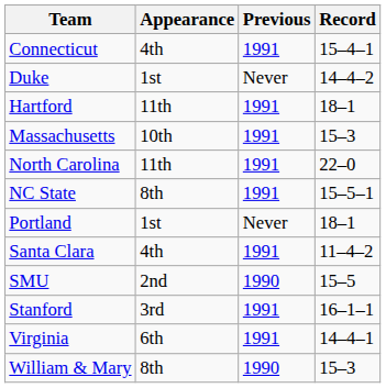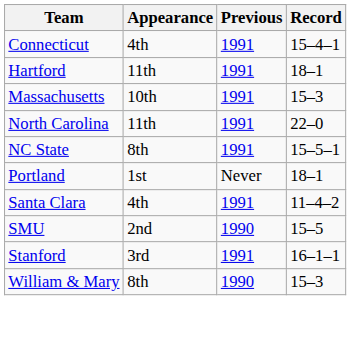 <table class="wikitable sortable">
 <tr>
 <th>Team</th>
 <th>Appearance</th>
 <th>Previous</th>
 <th>Record</th>
 </tr>
 <tr>
 <td><a href='#'>Connecticut</a></td>
 <td>4th</td>
 <td><a href='#'>1991</a></td>
 <td>15–4–1</td>
-</tr>
-<tr>
-<td><a href='#'>Duke</a></td>
-<td>1st</td>
-<td>Never</td>
-<td>14–4–2</td>
 </tr>
 <tr>
 <td><a href='#'>Hartford</a></td>
 <td>11th</td>
 <td><a href='#'>1991</a></td>
 <td>18–1</td>
 </tr>
 <tr>
 <td><a href='#'>Massachusetts</a></td>
 <td>10th</td>
 <td><a href='#'>1991</a></td>
 <td>15–3</td>
 </tr>
 <tr>
 <td><a href='#'>North Carolina</a></td>
 <td>11th</td>
 <td><a href='#'>1991</a></td>
 <td>22–0</td>
 </tr>
 <tr>
 <td><a href='#'>NC State</a></td>
 <td>8th</td>
 <td><a href='#'>1991</a></td>
 <td>15–5–1</td>
 </tr>
 <tr>
 <td><a href='#'>Portland</a></td>
 <td>1st</td>
 <td>Never</td>
 <td>18–1</td>
 </tr>
 <tr>
 <td><a href='#'>Santa Clara</a></td>
 <td>4th</td>
 <td><a href='#'>1991</a></td>
 <td>11–4–2</td>
 </tr>
 <tr>
 <td><a href='#'>SMU</a></td>
 <td>2nd</td>
 <td><a href='#'>1990</a></td>
 <td>15–5</td>
 </tr>
 <tr>
 <td><a href='#'>Stanford</a></td>
 <td>3rd</td>
 <td><a href='#'>1991</a></td>
 <td>16–1–1</td>
 </tr>
 <tr>
-<td><a href='#'>Virginia</a></td>
-<td>6th</td>
-<td><a href='#'>1991</a></td>
-<td>14–4–1</td>
-</tr>
-<tr>
 <td><a href='#'>William & Mary</a></td>
 <td>8th</td>
 <td><a href='#'>1990</a></td>
 <td>15–3</td>
 </tr>
 </table>
